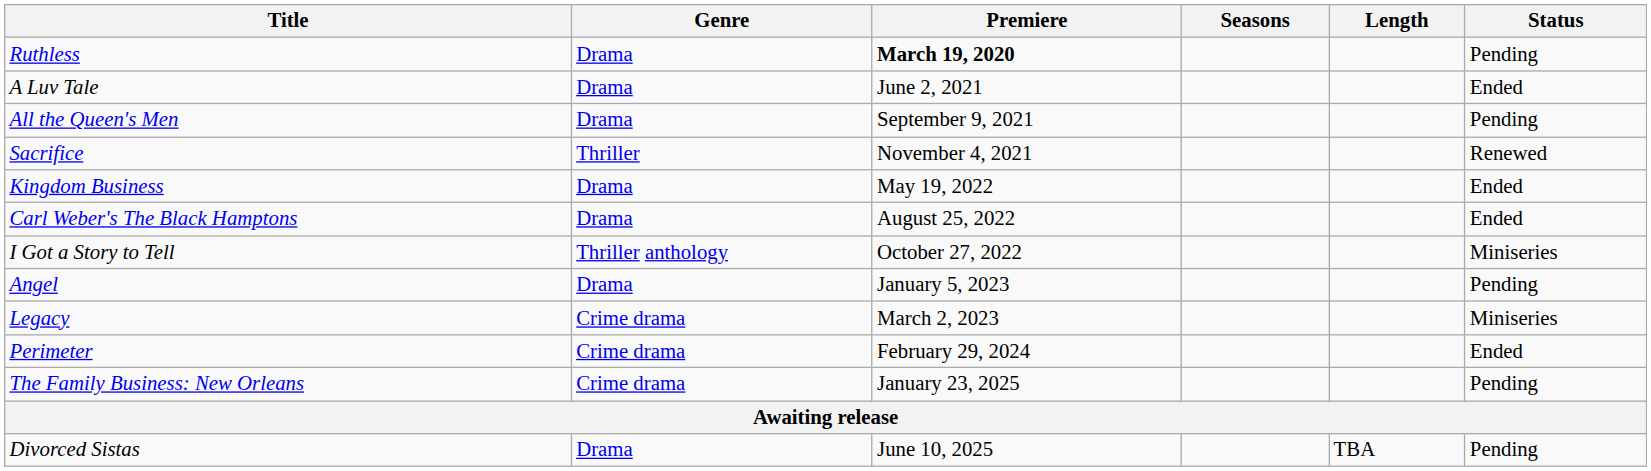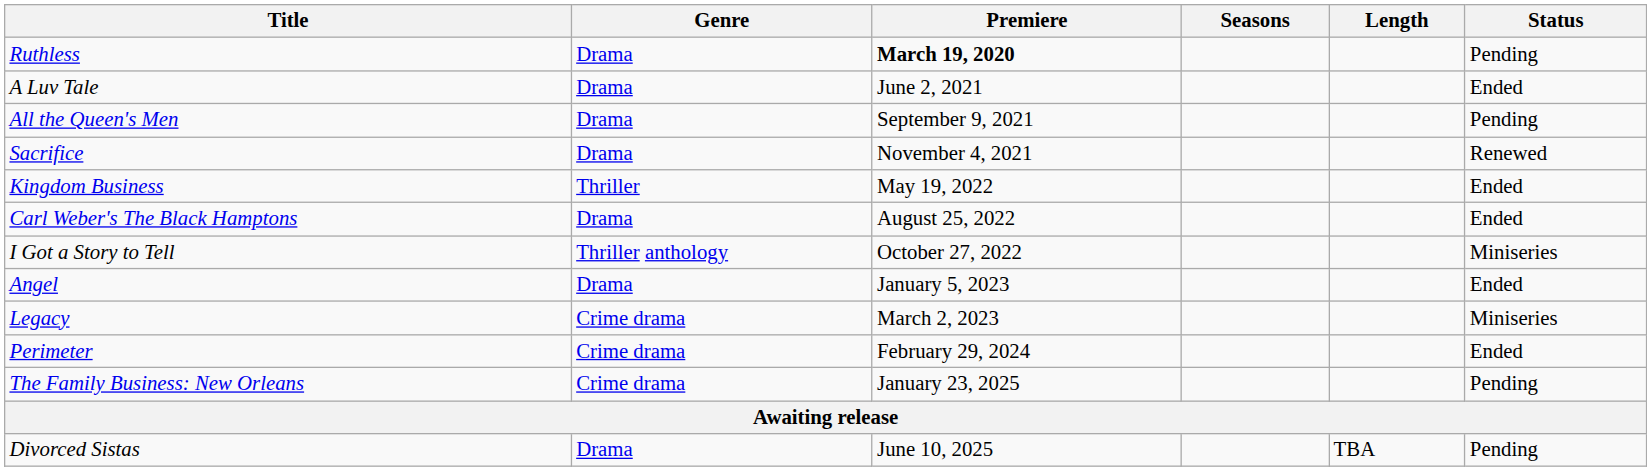 <table class="wikitable sortable" style="width:100%;">
 <tr>
 <th>Title</th>
 <th>Genre</th>
 <th>Premiere</th>
 <th>Seasons</th>
 <th>Length</th>
 <th>Status</th>
 </tr>
 <tr>
 <td><em><a href='#'>Ruthless</a></em></td>
 <td><a href='#'>Drama</a></td>
 <td><strong>March 19, 2020</strong></td>
 <td></td>
 <td></td>
 <td>Pending</td>
 </tr>
 <tr>
 <td><em>A Luv Tale</em></td>
 <td><a href='#'>Drama</a></td>
 <td>June 2, 2021</td>
 <td></td>
 <td></td>
 <td>Ended</td>
 </tr>
 <tr>
 <td><em><a href='#'>All the Queen's Men</a></em></td>
 <td><a href='#'>Drama</a></td>
 <td>September 9, 2021</td>
 <td></td>
 <td></td>
 <td>Pending</td>
 </tr>
 <tr>
 <td><em><a href='#'>Sacrifice</a></em></td>
-<td><a href='#'>Thriller</a></td>
+<td><a href='#'>Drama</a></td>
 <td>November 4, 2021</td>
 <td></td>
 <td></td>
 <td>Renewed</td>
 </tr>
 <tr>
 <td><em><a href='#'>Kingdom Business</a></em></td>
-<td><a href='#'>Drama</a></td>
+<td><a href='#'>Thriller</a></td>
 <td>May 19, 2022</td>
 <td></td>
 <td></td>
 <td>Ended</td>
 </tr>
 <tr>
 <td><em><a href='#'>Carl Weber's The Black Hamptons</a></em></td>
 <td><a href='#'>Drama</a></td>
 <td>August 25, 2022</td>
 <td></td>
 <td></td>
 <td>Ended</td>
 </tr>
 <tr>
 <td><em>I Got a Story to Tell</em></td>
 <td><a href='#'>Thriller</a> <a href='#'>anthology</a></td>
 <td>October 27, 2022</td>
 <td></td>
 <td></td>
 <td>Miniseries</td>
 </tr>
 <tr>
 <td><em><a href='#'>Angel</a></em></td>
 <td><a href='#'>Drama</a></td>
 <td>January 5, 2023</td>
 <td></td>
 <td></td>
-<td>Pending</td>
+<td>Ended</td>
 </tr>
 <tr>
 <td><em><a href='#'>Legacy</a></em></td>
 <td><a href='#'>Crime drama</a></td>
 <td>March 2, 2023</td>
 <td></td>
 <td></td>
 <td>Miniseries</td>
 </tr>
 <tr>
 <td><em><a href='#'>Perimeter</a></em></td>
 <td><a href='#'>Crime drama</a></td>
 <td>February 29, 2024</td>
 <td></td>
 <td></td>
 <td>Ended</td>
 </tr>
 <tr>
 <td><em><a href='#'>The Family Business: New Orleans</a></em></td>
 <td><a href='#'>Crime drama</a></td>
 <td>January 23, 2025</td>
 <td></td>
 <td></td>
 <td>Pending</td>
 </tr>
 <tr>
 <th colspan="6">Awaiting release</th>
 </tr>
 <tr>
 <td><em>Divorced Sistas</em></td>
 <td><a href='#'>Drama</a></td>
 <td>June 10, 2025</td>
 <td></td>
 <td>TBA</td>
 <td>Pending</td>
 </tr>
 </table>
